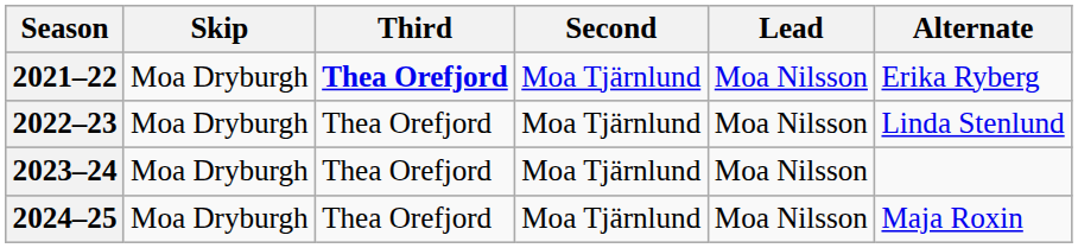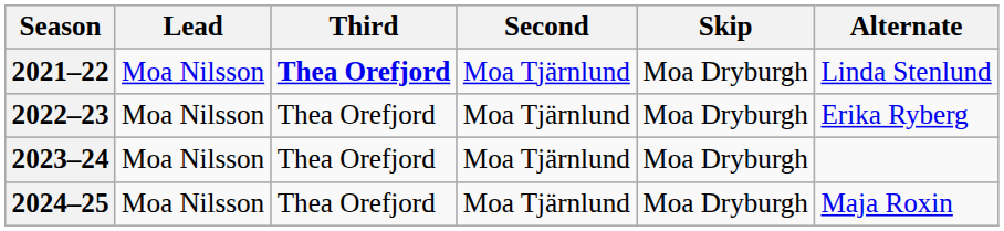 <table class="wikitable">
 <tr>
 <th scope="col">Season</th>
-<th scope="col">Skip</th>
+<th scope="col">Lead</th>
 <th scope="col">Third</th>
 <th scope="col">Second</th>
-<th scope="col">Lead</th>
+<th scope="col">Skip</th>
 <th scope="col">Alternate</th>
 </tr>
 <tr>
 <th scope="row">2021–22</th>
-<td>Moa Dryburgh</td>
+<td><a href='#'>Moa Nilsson</a></td>
 <td><strong><a href='#'>Thea Orefjord</a></strong></td>
 <td><a href='#'>Moa Tjärnlund</a></td>
-<td><a href='#'>Moa Nilsson</a></td>
+<td>Moa Dryburgh</td>
+<td><a href='#'>Linda Stenlund</a></td>
+</tr>
+<tr>
+<th scope="row">2022–23</th>
+<td>Moa Nilsson</td>
+<td>Thea Orefjord</td>
+<td>Moa Tjärnlund</td>
+<td>Moa Dryburgh</td>
 <td><a href='#'>Erika Ryberg</a></td>
 </tr>
 <tr>
-<th scope="row">2022–23</th>
-<td>Moa Dryburgh</td>
+<th scope="row">2023–24</th>
+<td>Moa Nilsson</td>
 <td>Thea Orefjord</td>
 <td>Moa Tjärnlund</td>
-<td>Moa Nilsson</td>
-<td><a href='#'>Linda Stenlund</a></td>
-</tr>
-<tr>
-<th scope="row">2023–24</th>
 <td>Moa Dryburgh</td>
-<td>Thea Orefjord</td>
-<td>Moa Tjärnlund</td>
-<td>Moa Nilsson</td>
 <td></td>
 </tr>
 <tr>
 <th scope="row">2024–25</th>
-<td>Moa Dryburgh</td>
+<td>Moa Nilsson</td>
 <td>Thea Orefjord</td>
 <td>Moa Tjärnlund</td>
-<td>Moa Nilsson</td>
+<td>Moa Dryburgh</td>
 <td><a href='#'>Maja Roxin</a></td>
 </tr>
 </table>
